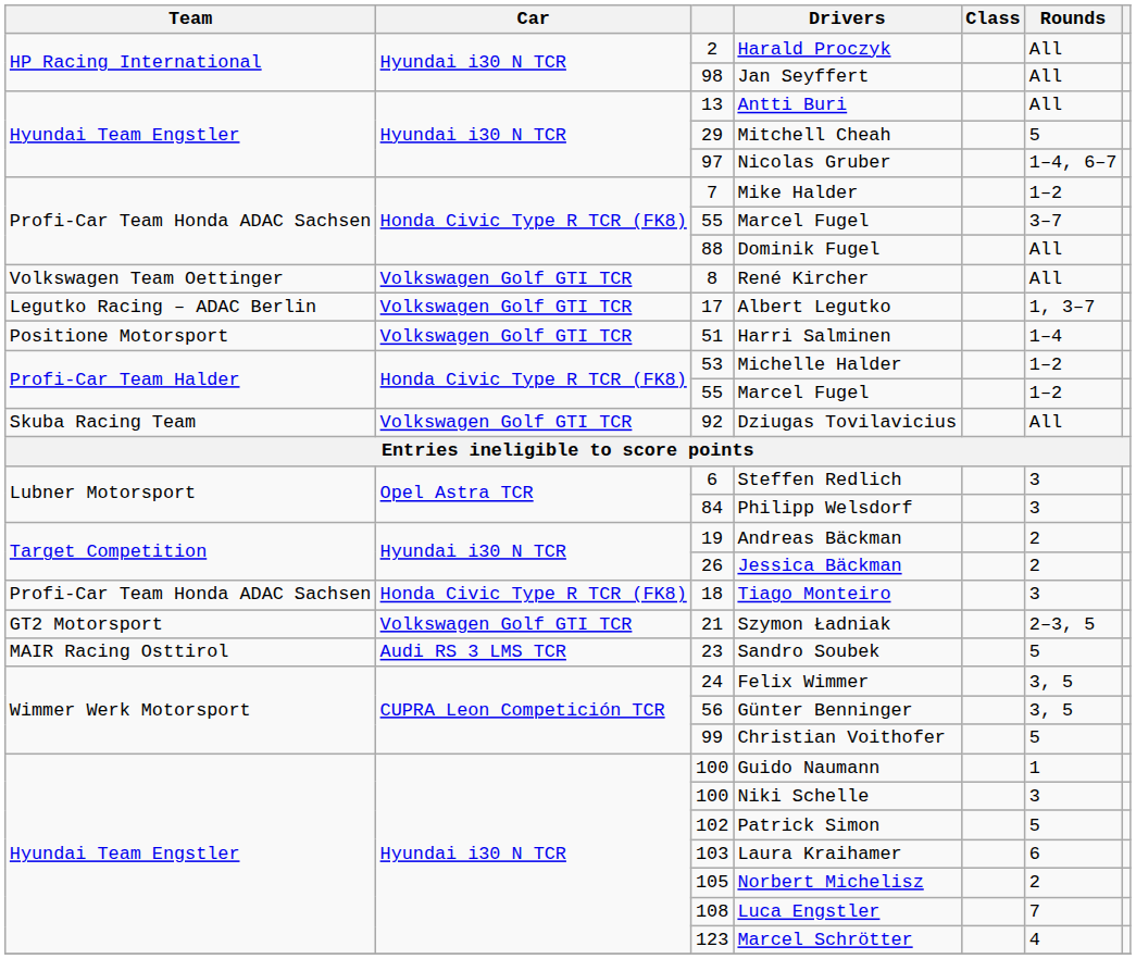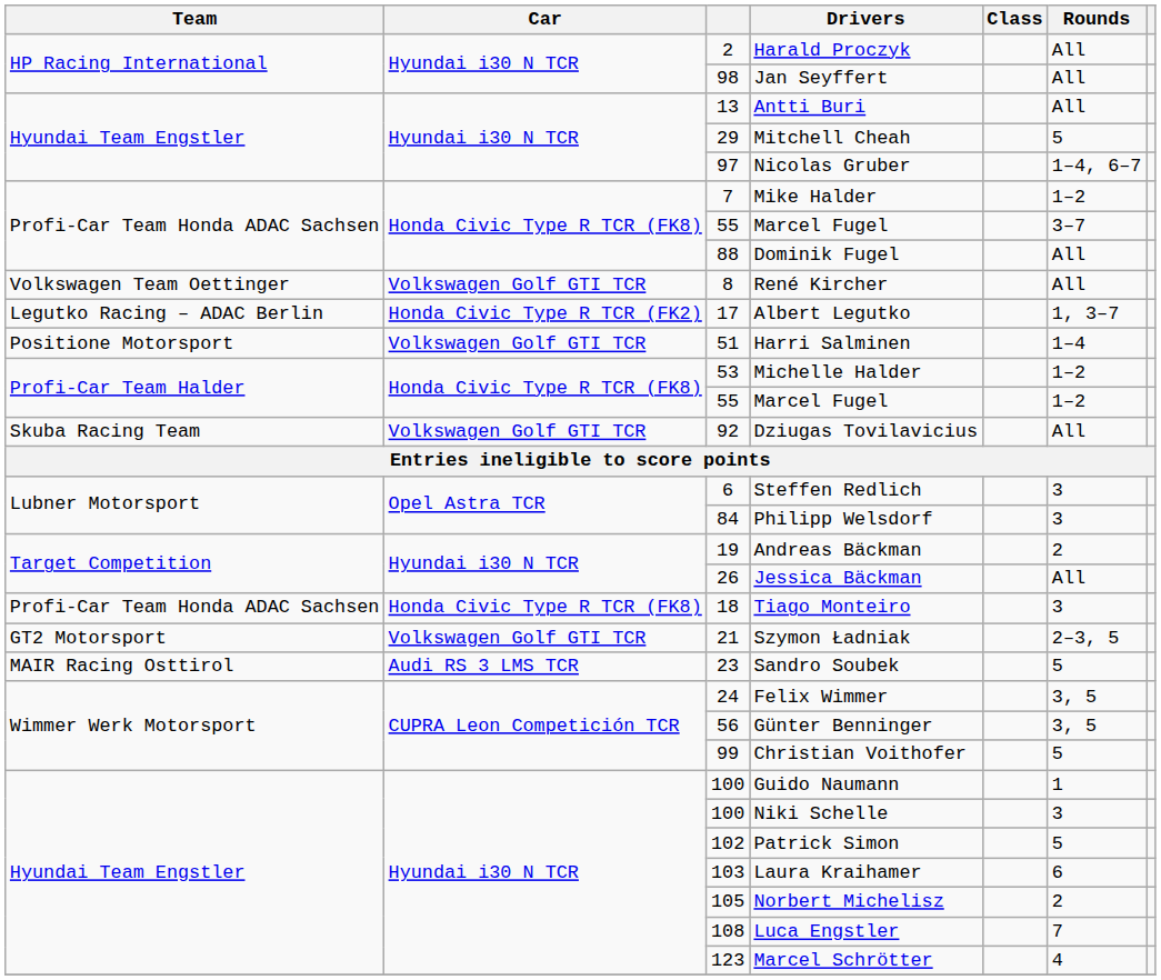 <table class="wikitable" style="font-size: 85%">
 <tr>
 <th>Team</th>
 <th>Car</th>
 <th></th>
 <th>Drivers</th>
 <th>Class</th>
 <th>Rounds</th>
 <th></th>
 </tr>
 <tr>
 <td rowspan="2"> <a href='#'>HP Racing International</a></td>
 <td rowspan="2"><a href='#'>Hyundai i30 N TCR</a></td>
 <td align="center">2</td>
 <td> <a href='#'>Harald Proczyk</a></td>
 <td></td>
 <td>All</td>
 <td></td>
 </tr>
 <tr>
 <td align="center">98</td>
 <td> Jan Seyffert</td>
 <td></td>
 <td>All</td>
 <td></td>
 </tr>
 <tr>
 <td rowspan="3"> <a href='#'>Hyundai Team Engstler</a></td>
 <td rowspan="3"><a href='#'>Hyundai i30 N TCR</a></td>
 <td align="center">13</td>
 <td> <a href='#'>Antti Buri</a></td>
 <td></td>
 <td>All</td>
 <td></td>
 </tr>
 <tr>
 <td align="center">29</td>
 <td> Mitchell Cheah</td>
 <td></td>
 <td>5</td>
 <td></td>
 </tr>
 <tr>
 <td align="center">97</td>
 <td> Nicolas Gruber</td>
 <td align="center"></td>
 <td>1–4, 6–7</td>
 <td></td>
 </tr>
 <tr>
 <td rowspan="3"> Profi-Car Team Honda ADAC Sachsen</td>
 <td rowspan="3"><a href='#'>Honda Civic Type R TCR (FK8)</a></td>
 <td align="center">7</td>
 <td> Mike Halder</td>
 <td></td>
 <td>1–2</td>
 <td></td>
 </tr>
 <tr>
 <td align="center">55</td>
 <td> Marcel Fugel</td>
 <td align="center"></td>
 <td>3–7</td>
 <td></td>
 </tr>
 <tr>
 <td align="center">88</td>
 <td> Dominik Fugel</td>
 <td></td>
 <td>All</td>
 <td></td>
 </tr>
 <tr>
 <td> Volkswagen Team Oettinger</td>
 <td><a href='#'>Volkswagen Golf GTI TCR</a></td>
 <td align="center">8</td>
 <td> René Kircher</td>
 <td align="center"></td>
 <td>All</td>
 <td></td>
 </tr>
 <tr>
 <td> Legutko Racing – ADAC Berlin</td>
-<td><a href='#'>Volkswagen Golf GTI TCR</a></td>
+<td><a href='#'>Honda Civic Type R TCR (FK2)</a></td>
 <td align="center">17</td>
 <td> Albert Legutko</td>
 <td align="center"></td>
 <td>1, 3–7</td>
 <td></td>
 </tr>
 <tr>
 <td> Positione Motorsport</td>
 <td><a href='#'>Volkswagen Golf GTI TCR</a></td>
 <td align="center">51</td>
 <td> Harri Salminen</td>
 <td></td>
 <td>1–4</td>
 <td></td>
 </tr>
 <tr>
 <td rowspan="2"> <a href='#'>Profi-Car Team Halder</a></td>
 <td rowspan="2"><a href='#'>Honda Civic Type R TCR (FK8)</a></td>
 <td align="center">53</td>
 <td> Michelle Halder</td>
 <td></td>
 <td>1–2</td>
 <td></td>
 </tr>
 <tr>
 <td align="center">55</td>
 <td> Marcel Fugel</td>
 <td align="center"></td>
 <td>1–2</td>
 <td></td>
 </tr>
 <tr>
 <td> Skuba Racing Team</td>
 <td><a href='#'>Volkswagen Golf GTI TCR</a></td>
 <td align="center">92</td>
 <td> Dziugas Tovilavicius</td>
 <td></td>
 <td>All</td>
 <td></td>
 </tr>
 <tr>
 <th colspan="7">Entries ineligible to score points</th>
 </tr>
 <tr>
 <td rowspan="2"> Lubner Motorsport</td>
 <td rowspan="2"><a href='#'>Opel Astra TCR</a></td>
 <td align="center">6</td>
 <td> Steffen Redlich</td>
 <td></td>
 <td>3</td>
 <td></td>
 </tr>
 <tr>
 <td align="center">84</td>
 <td> Philipp Welsdorf</td>
 <td></td>
 <td>3</td>
 <td></td>
 </tr>
 <tr>
 <td rowspan="2"> <a href='#'>Target Competition</a></td>
 <td rowspan="2"><a href='#'>Hyundai i30 N TCR</a></td>
 <td align="center">19</td>
 <td> Andreas Bäckman</td>
 <td></td>
 <td>2</td>
 <td></td>
 </tr>
 <tr>
 <td align="center">26</td>
 <td> <a href='#'>Jessica Bäckman</a></td>
 <td></td>
-<td>2</td>
+<td>All</td>
 <td></td>
 </tr>
 <tr>
 <td> Profi-Car Team Honda ADAC Sachsen</td>
 <td><a href='#'>Honda Civic Type R TCR (FK8)</a></td>
 <td align="center">18</td>
 <td> <a href='#'>Tiago Monteiro</a></td>
 <td></td>
 <td>3</td>
 <td></td>
 </tr>
 <tr>
 <td> GT2 Motorsport</td>
 <td><a href='#'>Volkswagen Golf GTI TCR</a></td>
 <td align="center">21</td>
 <td> Szymon Ładniak</td>
 <td align="center"></td>
 <td>2–3, 5</td>
 <td></td>
 </tr>
 <tr>
 <td> MAIR Racing Osttirol</td>
 <td><a href='#'>Audi RS 3 LMS TCR</a></td>
 <td align="center">23</td>
 <td> Sandro Soubek</td>
 <td></td>
 <td>5</td>
 <td></td>
 </tr>
 <tr>
 <td rowspan="3"> Wimmer Werk Motorsport</td>
 <td rowspan="3"><a href='#'>CUPRA Leon Competición TCR</a></td>
 <td align="center">24</td>
 <td> Felix Wimmer</td>
 <td></td>
 <td>3, 5</td>
 <td></td>
 </tr>
 <tr>
 <td align="center">56</td>
 <td> Günter Benninger</td>
 <td></td>
 <td>3, 5</td>
 <td></td>
 </tr>
 <tr>
 <td align="center">99</td>
 <td> Christian Voithofer</td>
 <td></td>
 <td>5</td>
 <td></td>
 </tr>
 <tr>
 <td rowspan="7"> <a href='#'>Hyundai Team Engstler</a></td>
 <td rowspan="7"><a href='#'>Hyundai i30 N TCR</a></td>
 <td align="center">100</td>
 <td> Guido Naumann</td>
 <td></td>
 <td>1</td>
 <td></td>
 </tr>
 <tr>
 <td align="center">100</td>
 <td> Niki Schelle</td>
 <td></td>
 <td>3</td>
 <td></td>
 </tr>
 <tr>
 <td align="center">102</td>
 <td> Patrick Simon</td>
 <td></td>
 <td>5</td>
 <td></td>
 </tr>
 <tr>
 <td>103</td>
 <td> Laura Kraihamer</td>
 <td></td>
 <td>6</td>
 <td></td>
 </tr>
 <tr>
 <td align="center">105</td>
 <td> <a href='#'>Norbert Michelisz</a></td>
 <td></td>
 <td>2</td>
 <td></td>
 </tr>
 <tr>
 <td align="center">108</td>
 <td> <a href='#'>Luca Engstler</a></td>
 <td></td>
 <td>7</td>
 <td></td>
 </tr>
 <tr>
 <td align="center">123</td>
 <td> <a href='#'>Marcel Schrötter</a></td>
 <td></td>
 <td>4</td>
 <td></td>
 </tr>
 <tr>
 </tr>
 </table>
